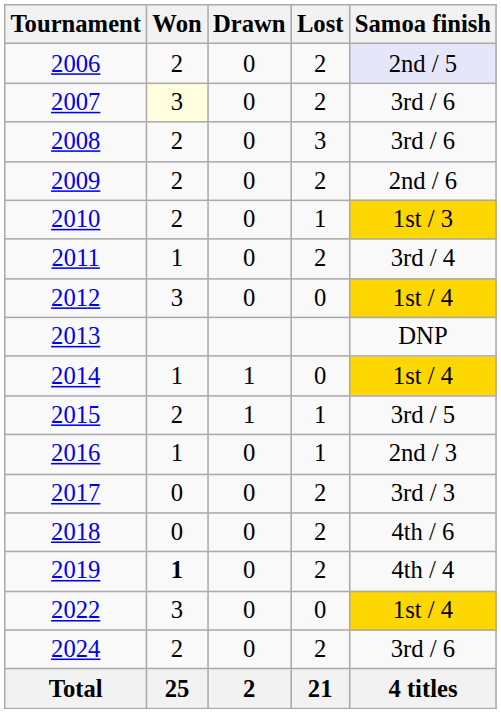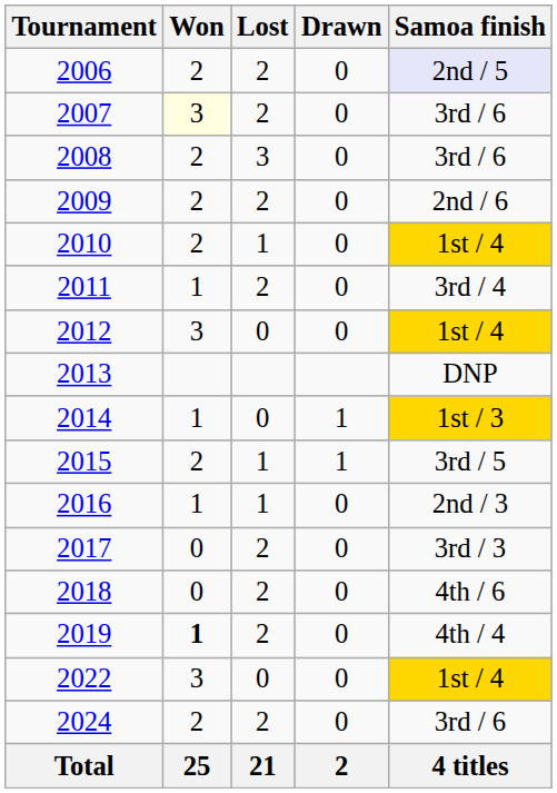 <table class="wikitable sortable" style="text-align: center;">
 <tr>
 <th>Tournament</th>
 <th>Won</th>
+<th>Lost</th>
 <th>Drawn</th>
-<th>Lost</th>
 <th>Samoa finish</th>
 </tr>
 <tr>
 <td><a href='#'>2006</a></td>
 <td>2</td>
+<td>2</td>
 <td>0</td>
-<td>2</td>
 <td style="background: lavender;">2nd / 5</td>
 </tr>
 <tr>
 <td><a href='#'>2007</a></td>
 <td style="background: lightyellow;">3</td>
+<td>2</td>
 <td>0</td>
-<td>2</td>
 <td>3rd / 6</td>
 </tr>
 <tr>
 <td><a href='#'>2008</a></td>
 <td>2</td>
+<td>3</td>
 <td>0</td>
-<td>3</td>
 <td>3rd / 6</td>
 </tr>
 <tr>
 <td><a href='#'>2009</a></td>
 <td>2</td>
+<td>2</td>
 <td>0</td>
-<td>2</td>
 <td>2nd / 6</td>
 </tr>
 <tr>
 <td><a href='#'>2010</a></td>
 <td>2</td>
+<td>1</td>
 <td>0</td>
-<td>1</td>
-<td bgcolor=#FFD700>1st / 3</td>
+<td bgcolor=#FFD700>1st / 4</td>
 </tr>
 <tr>
 <td><a href='#'>2011</a></td>
 <td>1</td>
+<td>2</td>
 <td>0</td>
-<td>2</td>
 <td>3rd / 4</td>
 </tr>
 <tr>
 <td><a href='#'>2012</a></td>
 <td>3</td>
 <td>0</td>
 <td>0</td>
 <td bgcolor=#FFD700>1st / 4</td>
 </tr>
 <tr>
 <td><a href='#'>2013</a></td>
 <td></td>
 <td></td>
 <td></td>
 <td>DNP</td>
 </tr>
 <tr>
 <td><a href='#'>2014</a></td>
 <td>1</td>
+<td>0</td>
 <td>1</td>
-<td>0</td>
-<td bgcolor=#FFD700>1st / 4</td>
+<td bgcolor=#FFD700>1st / 3</td>
 </tr>
 <tr>
 <td><a href='#'>2015</a></td>
 <td>2</td>
 <td>1</td>
 <td>1</td>
 <td>3rd / 5</td>
 </tr>
 <tr>
 <td><a href='#'>2016</a></td>
 <td>1</td>
+<td>1</td>
 <td>0</td>
-<td>1</td>
 <td>2nd / 3</td>
 </tr>
 <tr>
 <td><a href='#'>2017</a></td>
 <td>0</td>
+<td>2</td>
 <td>0</td>
-<td>2</td>
 <td>3rd / 3</td>
 </tr>
 <tr>
 <td><a href='#'>2018</a></td>
 <td>0</td>
+<td>2</td>
 <td>0</td>
-<td>2</td>
 <td>4th / 6</td>
 </tr>
 <tr>
 <td><a href='#'>2019</a></td>
 <td><strong>1</strong></td>
+<td>2</td>
 <td>0</td>
-<td>2</td>
 <td>4th / 4</td>
 </tr>
 <tr>
 <td><a href='#'>2022</a></td>
 <td>3</td>
 <td>0</td>
 <td>0</td>
 <td bgcolor=#FFD700>1st / 4</td>
 </tr>
 <tr>
 <td><a href='#'>2024</a></td>
 <td>2</td>
+<td>2</td>
 <td>0</td>
-<td>2</td>
 <td>3rd / 6</td>
 </tr>
 <tr>
 <th>Total</th>
 <th>25</th>
+<th>21</th>
 <th>2</th>
-<th>21</th>
 <th>4 titles</th>
 </tr>
 </table>
